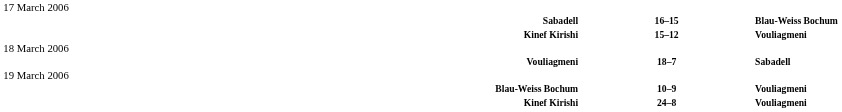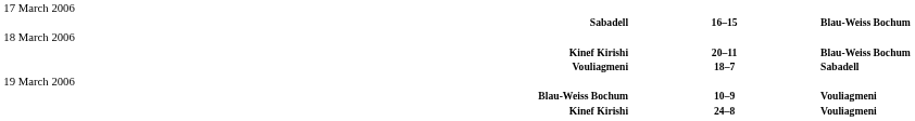 <table width=100% cellspacing=1>
 <tr>
 <th></th>
 <th></th>
 <th></th>
 </tr>
 <tr>
 <td>17 March 2006</td>
 </tr>
 <tr style=font-size:90%>
 <td align=right><strong>Sabadell</strong></td>
 <td align=center><strong>16–15</strong></td>
 <td><strong>Blau-Weiss Bochum</strong></td>
 </tr>
+<tr>
+<td>18 March 2006</td>
+</tr>
 <tr style=font-size:90%>
 <td align=right><strong>Kinef Kirishi</strong></td>
-<td align=center><strong>15–12</strong></td>
-<td><strong>Vouliagmeni</strong></td>
-</tr>
-<tr>
-<td>18 March 2006</td>
+<td align=center><strong>20–11</strong></td>
+<td><strong>Blau-Weiss Bochum</strong></td>
 </tr>
 <tr style=font-size:90%>
 <td align=right><strong>Vouliagmeni</strong></td>
 <td align=center><strong>18–7</strong></td>
 <td><strong>Sabadell</strong></td>
 </tr>
 <tr>
 <td>19 March 2006</td>
 </tr>
 <tr style=font-size:90%>
 <td align=right><strong>Blau-Weiss Bochum</strong></td>
 <td align=center><strong>10–9</strong></td>
 <td><strong>Vouliagmeni</strong></td>
 </tr>
 <tr style=font-size:90%>
 <td align=right><strong>Kinef Kirishi</strong></td>
 <td align=center><strong>24–8</strong></td>
 <td><strong>Vouliagmeni</strong></td>
 </tr>
 </table>
